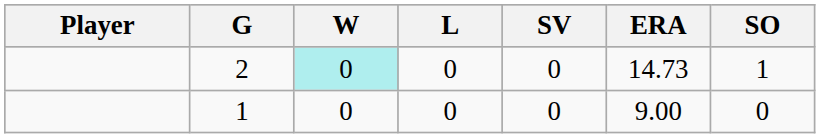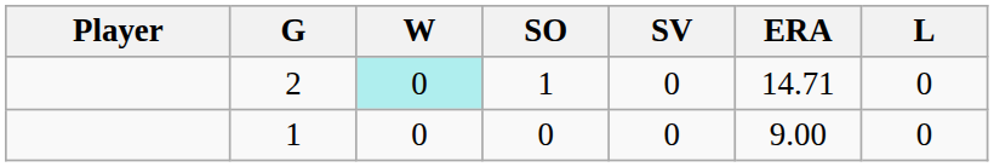 <table class="wikitable sortable">
 <tr>
 <th bgcolor="#DDDDFF" width="16%">Player</th>
 <th bgcolor="#DDDDFF" width="9%">G</th>
 <th bgcolor="#DDDDFF" width="9%">W</th>
-<th bgcolor="#DDDDFF" width="9%">L</th>
+<th bgcolor="#DDDDFF" width="9%">SO</th>
 <th bgcolor="#DDDDFF" width="9%">SV</th>
 <th bgcolor="#DDDDFF" width="9%">ERA</th>
-<th bgcolor="#DDDDFF" width="9%">SO</th>
+<th bgcolor="#DDDDFF" width="9%">L</th>
 </tr>
 <tr align="center">
 <td></td>
 <td>2</td>
 <td style="background: paleturquoise;">0</td>
+<td>1</td>
 <td>0</td>
+<td>14.71</td>
 <td>0</td>
-<td>14.73</td>
-<td>1</td>
 </tr>
 <tr align="center">
 <td></td>
 <td>1</td>
 <td>0</td>
 <td>0</td>
 <td>0</td>
 <td>9.00</td>
 <td>0</td>
 </tr>
 </table>
